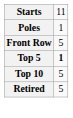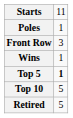 <table class="wikitable" style="text-align:center">
 <tr>
 <th>Starts</th>
 <td>11</td>
 </tr>
 <tr>
 <th>Poles</th>
 <td>1</td>
 </tr>
 <tr>
 <th>Front Row</th>
-<td>5</td>
+<td>3</td>
+</tr>
+<tr>
+<th>Wins</th>
+<td>1</td>
 </tr>
 <tr>
 <th>Top 5</th>
 <td><strong>1</strong></td>
 </tr>
 <tr>
 <th>Top 10</th>
 <td>5</td>
 </tr>
 <tr>
 <th>Retired</th>
 <td>5</td>
 </tr>
 </table>
